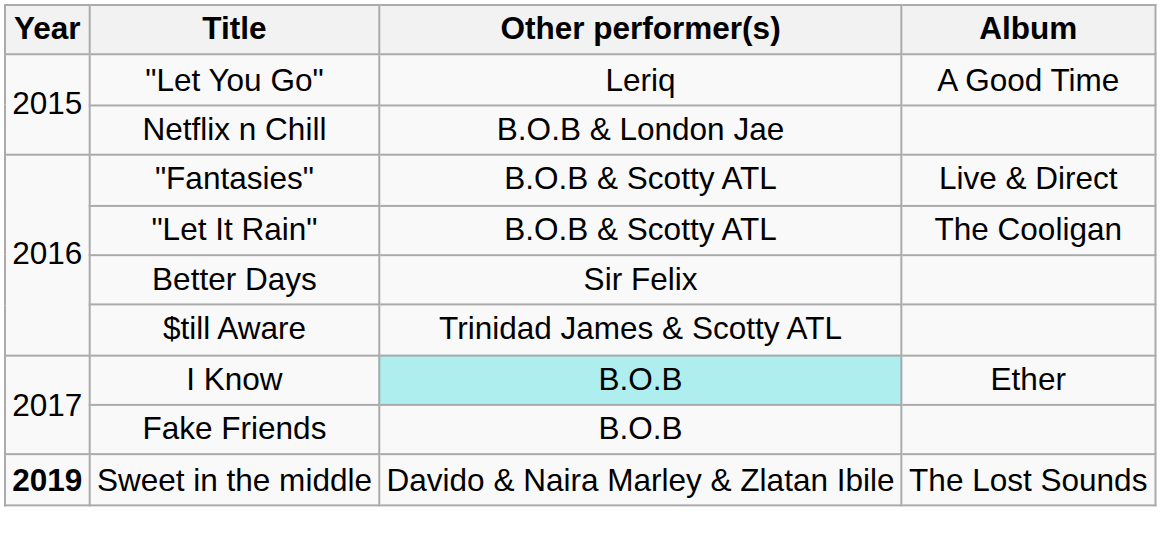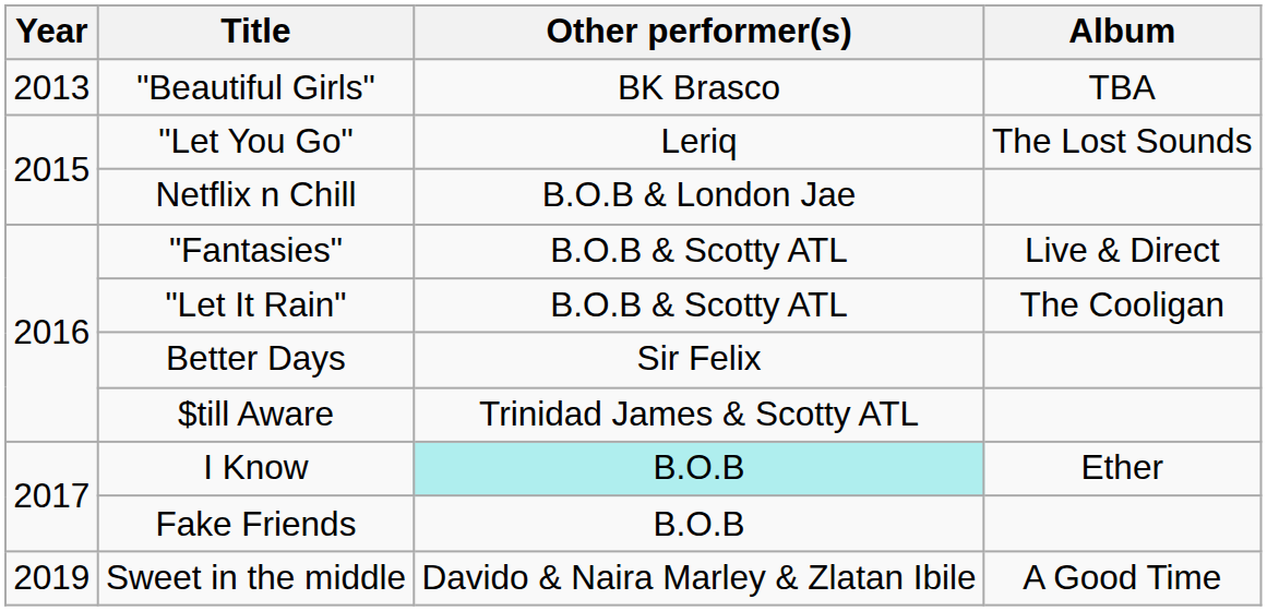 <table class="wikitable plainrowheaders" style="text-align:center;">
 <tr>
 <th scope="col">Year</th>
 <th scope="col">Title</th>
 <th scope="col">Other performer(s)</th>
 <th scope="col">Album</th>
 </tr>
 <tr>
+<td>2013</td>
+<td>"Beautiful Girls"</td>
+<td>BK Brasco</td>
+<td>TBA</td>
+</tr>
+<tr>
 <td rowspan="2">2015</td>
 <td>"Let You Go"</td>
 <td>Leriq</td>
-<td>A Good Time</td>
+<td>The Lost Sounds</td>
 </tr>
 <tr>
 <td>Netflix n Chill</td>
 <td>B.O.B & London Jae</td>
 <td></td>
 </tr>
 <tr>
 <td rowspan="4">2016</td>
 <td>"Fantasies"</td>
 <td>B.O.B & Scotty ATL</td>
 <td>Live & Direct</td>
 </tr>
 <tr>
 <td>"Let It Rain"</td>
 <td>B.O.B & Scotty ATL</td>
 <td>The Cooligan</td>
 </tr>
 <tr>
 <td>Better Days</td>
 <td>Sir Felix</td>
 <td></td>
 </tr>
 <tr>
 <td>$till Aware</td>
 <td>Trinidad James & Scotty ATL</td>
 <td></td>
 </tr>
 <tr>
 <td rowspan="2">2017</td>
 <td>I Know</td>
 <td style="background: paleturquoise;">B.O.B</td>
 <td>Ether</td>
 </tr>
 <tr>
 <td>Fake Friends</td>
 <td>B.O.B</td>
 <td></td>
 </tr>
 <tr>
-<td><strong>2019</strong></td>
+<td>2019</td>
 <td>Sweet in the middle</td>
 <td>Davido & Naira Marley & Zlatan Ibile</td>
-<td>The Lost Sounds</td>
+<td>A Good Time</td>
 </tr>
 </table>
